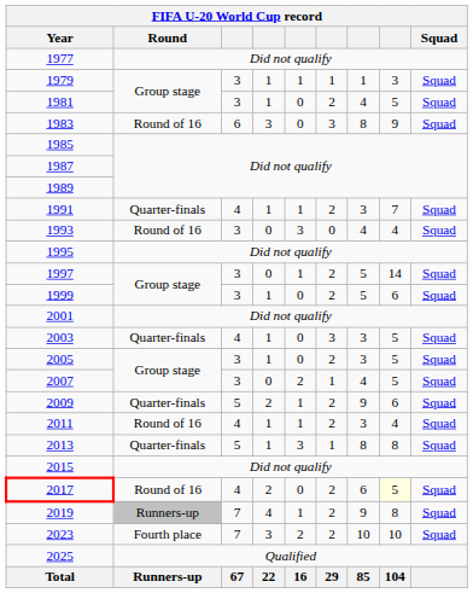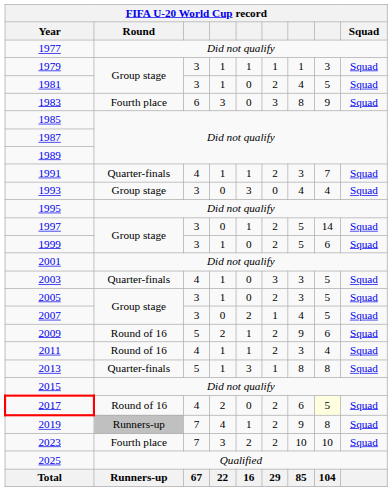 <table class="wikitable" style="text-align: center">
 <tr>
 <th colspan="9"><a href='#'>FIFA U-20 World Cup</a> record</th>
 </tr>
 <tr>
 <th width="120">Year</th>
 <th width="120">Round</th>
 <th width="30"></th>
 <th width="30"></th>
 <th width="30"></th>
 <th width="30"></th>
 <th width="30"></th>
 <th width="30"></th>
 <th width="60">Squad</th>
 </tr>
 <tr>
 <td> <a href='#'>1977</a></td>
 <td colspan="8"><em>Did not qualify</em></td>
 </tr>
 <tr>
 <td> <a href='#'>1979</a></td>
 <td rowspan=2>Group stage</td>
 <td>3</td>
 <td>1</td>
 <td>1</td>
 <td>1</td>
 <td>1</td>
 <td>3</td>
 <td><a href='#'>Squad</a></td>
 </tr>
 <tr>
 <td> <a href='#'>1981</a></td>
 <td>3</td>
 <td>1</td>
 <td>0</td>
 <td>2</td>
 <td>4</td>
 <td>5</td>
 <td><a href='#'>Squad</a></td>
 </tr>
 <tr>
 <td> <a href='#'>1983</a></td>
-<td>Round of 16</td>
+<td>Fourth place</td>
 <td>6</td>
 <td>3</td>
 <td>0</td>
 <td>3</td>
 <td>8</td>
 <td>9</td>
 <td><a href='#'>Squad</a></td>
 </tr>
 <tr>
 <td> <a href='#'>1985</a></td>
 <td colspan="8" rowspan="3"><em>Did not qualify</em></td>
 </tr>
 <tr>
 <td> <a href='#'>1987</a></td>
 </tr>
 <tr>
 <td> <a href='#'>1989</a></td>
 </tr>
 <tr>
 <td> <a href='#'>1991</a></td>
 <td>Quarter-finals</td>
 <td>4</td>
 <td>1</td>
 <td>1</td>
 <td>2</td>
 <td>3</td>
 <td>7</td>
 <td><a href='#'>Squad</a></td>
 </tr>
 <tr>
 <td> <a href='#'>1993</a></td>
-<td>Round of 16</td>
+<td>Group stage</td>
 <td>3</td>
 <td>0</td>
 <td>3</td>
 <td>0</td>
 <td>4</td>
 <td>4</td>
 <td><a href='#'>Squad</a></td>
 </tr>
 <tr>
 <td> <a href='#'>1995</a></td>
 <td colspan="8"><em>Did not qualify</em></td>
 </tr>
 <tr>
 <td> <a href='#'>1997</a></td>
 <td rowspan=2>Group stage</td>
 <td>3</td>
 <td>0</td>
 <td>1</td>
 <td>2</td>
 <td>5</td>
 <td>14</td>
 <td><a href='#'>Squad</a></td>
 </tr>
 <tr>
 <td> <a href='#'>1999</a></td>
 <td>3</td>
 <td>1</td>
 <td>0</td>
 <td>2</td>
 <td>5</td>
 <td>6</td>
 <td><a href='#'>Squad</a></td>
 </tr>
 <tr>
 <td> <a href='#'>2001</a></td>
 <td colspan="8"><em>Did not qualify</em></td>
 </tr>
 <tr>
 <td> <a href='#'>2003</a></td>
 <td>Quarter-finals</td>
 <td>4</td>
 <td>1</td>
 <td>0</td>
 <td>3</td>
 <td>3</td>
 <td>5</td>
 <td><a href='#'>Squad</a></td>
 </tr>
 <tr>
 <td> <a href='#'>2005</a></td>
 <td rowspan=2>Group stage</td>
 <td>3</td>
 <td>1</td>
 <td>0</td>
 <td>2</td>
 <td>3</td>
 <td>5</td>
 <td><a href='#'>Squad</a></td>
 </tr>
 <tr>
 <td> <a href='#'>2007</a></td>
 <td>3</td>
 <td>0</td>
 <td>2</td>
 <td>1</td>
 <td>4</td>
 <td>5</td>
 <td><a href='#'>Squad</a></td>
 </tr>
 <tr>
 <td> <a href='#'>2009</a></td>
-<td>Quarter-finals</td>
+<td>Round of 16</td>
 <td>5</td>
 <td>2</td>
 <td>1</td>
 <td>2</td>
 <td>9</td>
 <td>6</td>
 <td><a href='#'>Squad</a></td>
 </tr>
 <tr>
 <td> <a href='#'>2011</a></td>
 <td>Round of 16</td>
 <td>4</td>
 <td>1</td>
 <td>1</td>
 <td>2</td>
 <td>3</td>
 <td>4</td>
 <td><a href='#'>Squad</a></td>
 </tr>
 <tr>
 <td> <a href='#'>2013</a></td>
 <td>Quarter-finals</td>
 <td>5</td>
 <td>1</td>
 <td>3</td>
 <td>1</td>
 <td>8</td>
 <td>8</td>
 <td><a href='#'>Squad</a></td>
 </tr>
 <tr>
 <td> <a href='#'>2015</a></td>
 <td colspan="8"><em>Did not qualify</em></td>
 </tr>
 <tr>
 <td style="border: 3px solid red"> <a href='#'>2017</a></td>
 <td>Round of 16</td>
 <td>4</td>
 <td>2</td>
 <td>0</td>
 <td>2</td>
 <td>6</td>
 <td style="background: lightyellow;">5</td>
 <td><a href='#'>Squad</a></td>
 </tr>
 <tr>
 <td> <a href='#'>2019</a></td>
 <td bgcolor=silver>Runners-up</td>
 <td>7</td>
 <td>4</td>
 <td>1</td>
 <td>2</td>
 <td>9</td>
 <td>8</td>
 <td><a href='#'>Squad</a></td>
 </tr>
 <tr>
 <td> <a href='#'>2023</a></td>
 <td>Fourth place</td>
 <td>7</td>
 <td>3</td>
 <td>2</td>
 <td>2</td>
 <td>10</td>
 <td>10</td>
 <td><a href='#'>Squad</a></td>
 </tr>
 <tr>
 <td> <a href='#'>2025</a></td>
 <td colspan="8"><em>Qualified</em></td>
 </tr>
 <tr>
 <th>Total</th>
 <th>Runners-up</th>
 <th>67</th>
 <th>22</th>
 <th>16</th>
 <th>29</th>
 <th>85</th>
 <th>104</th>
 <th></th>
 </tr>
 </table>
